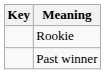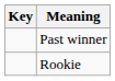 <table class="wikitable" style="font-size: 85%;">
 <tr>
 <th>Key</th>
 <th>Meaning</th>
 </tr>
 <tr>
 <td style="text-align:center;"><strong></strong></td>
-<td>Rookie</td>
+<td>Past winner</td>
 </tr>
 <tr>
 <td style="text-align:center;"><strong></strong></td>
-<td>Past winner</td>
+<td>Rookie</td>
 </tr>
 </table>
